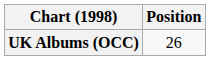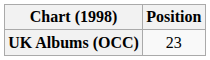 <table class="wikitable plainrowheaders" style="text-align:center">
 <tr>
 <th scope="col">Chart (1998)</th>
 <th scope="col">Position</th>
 </tr>
 <tr>
 <th scope="row">UK Albums (OCC)</th>
-<td>26</td>
+<td>23</td>
 </tr>
 </table>
